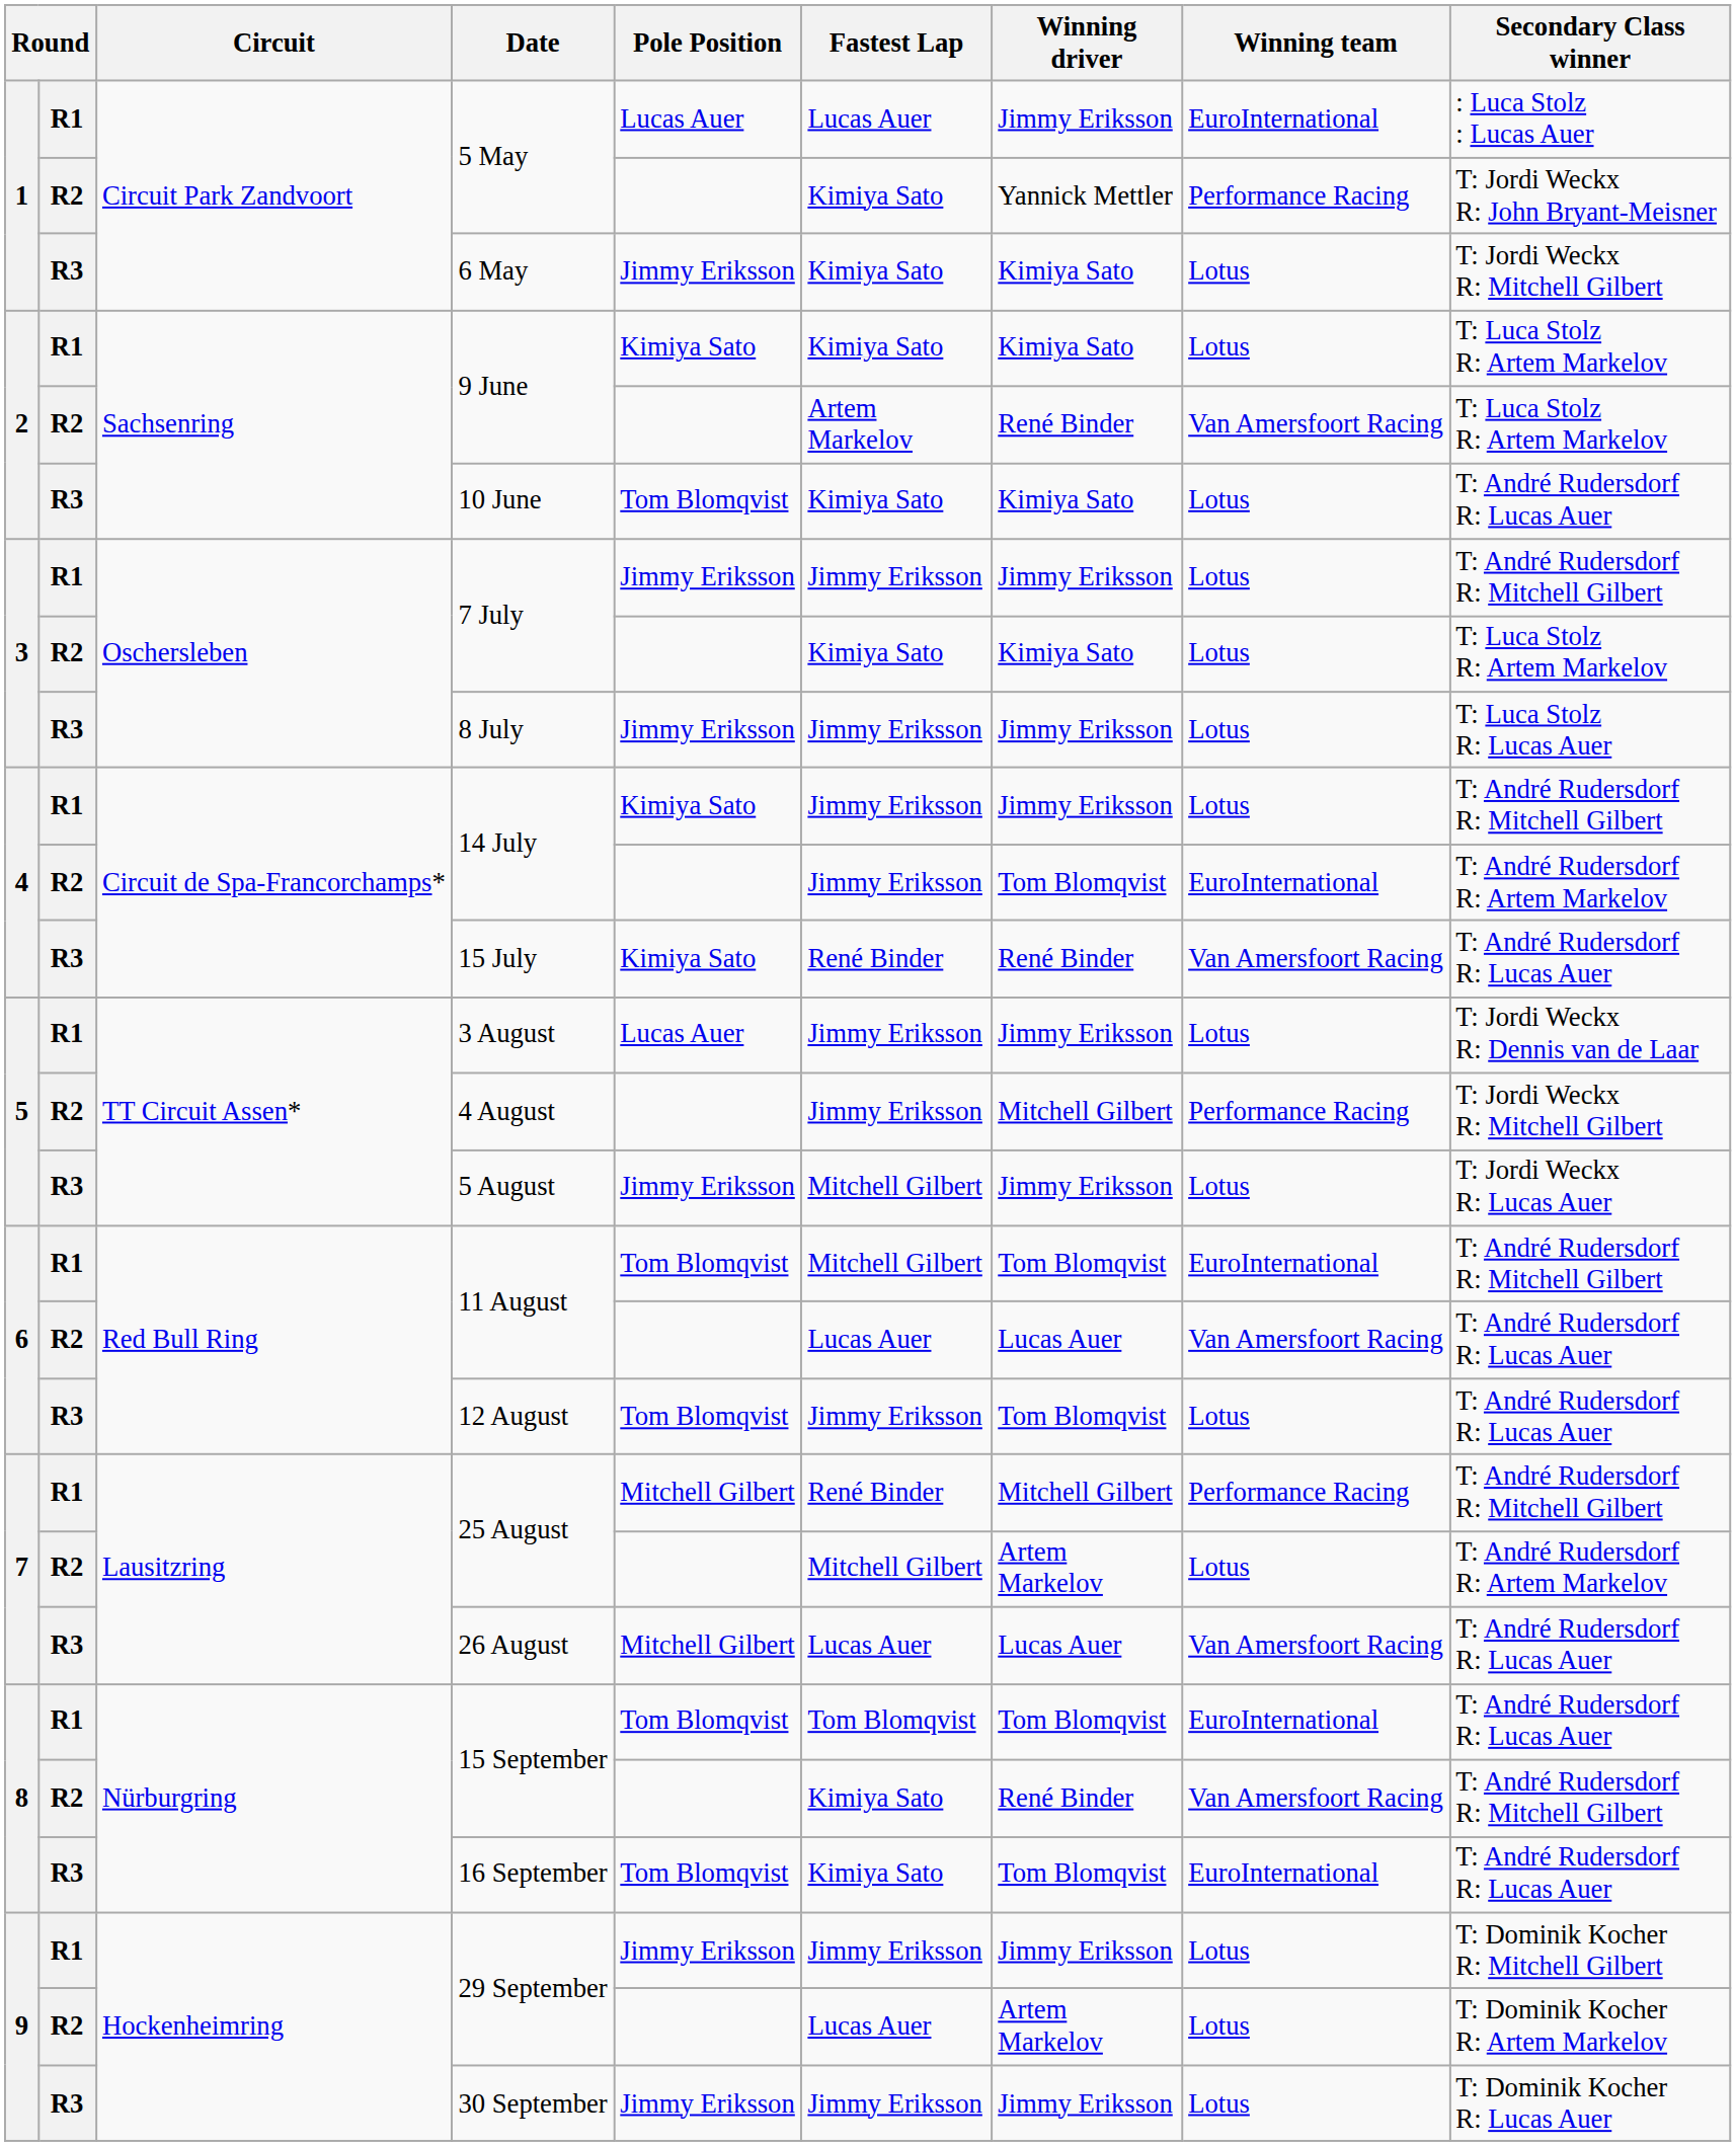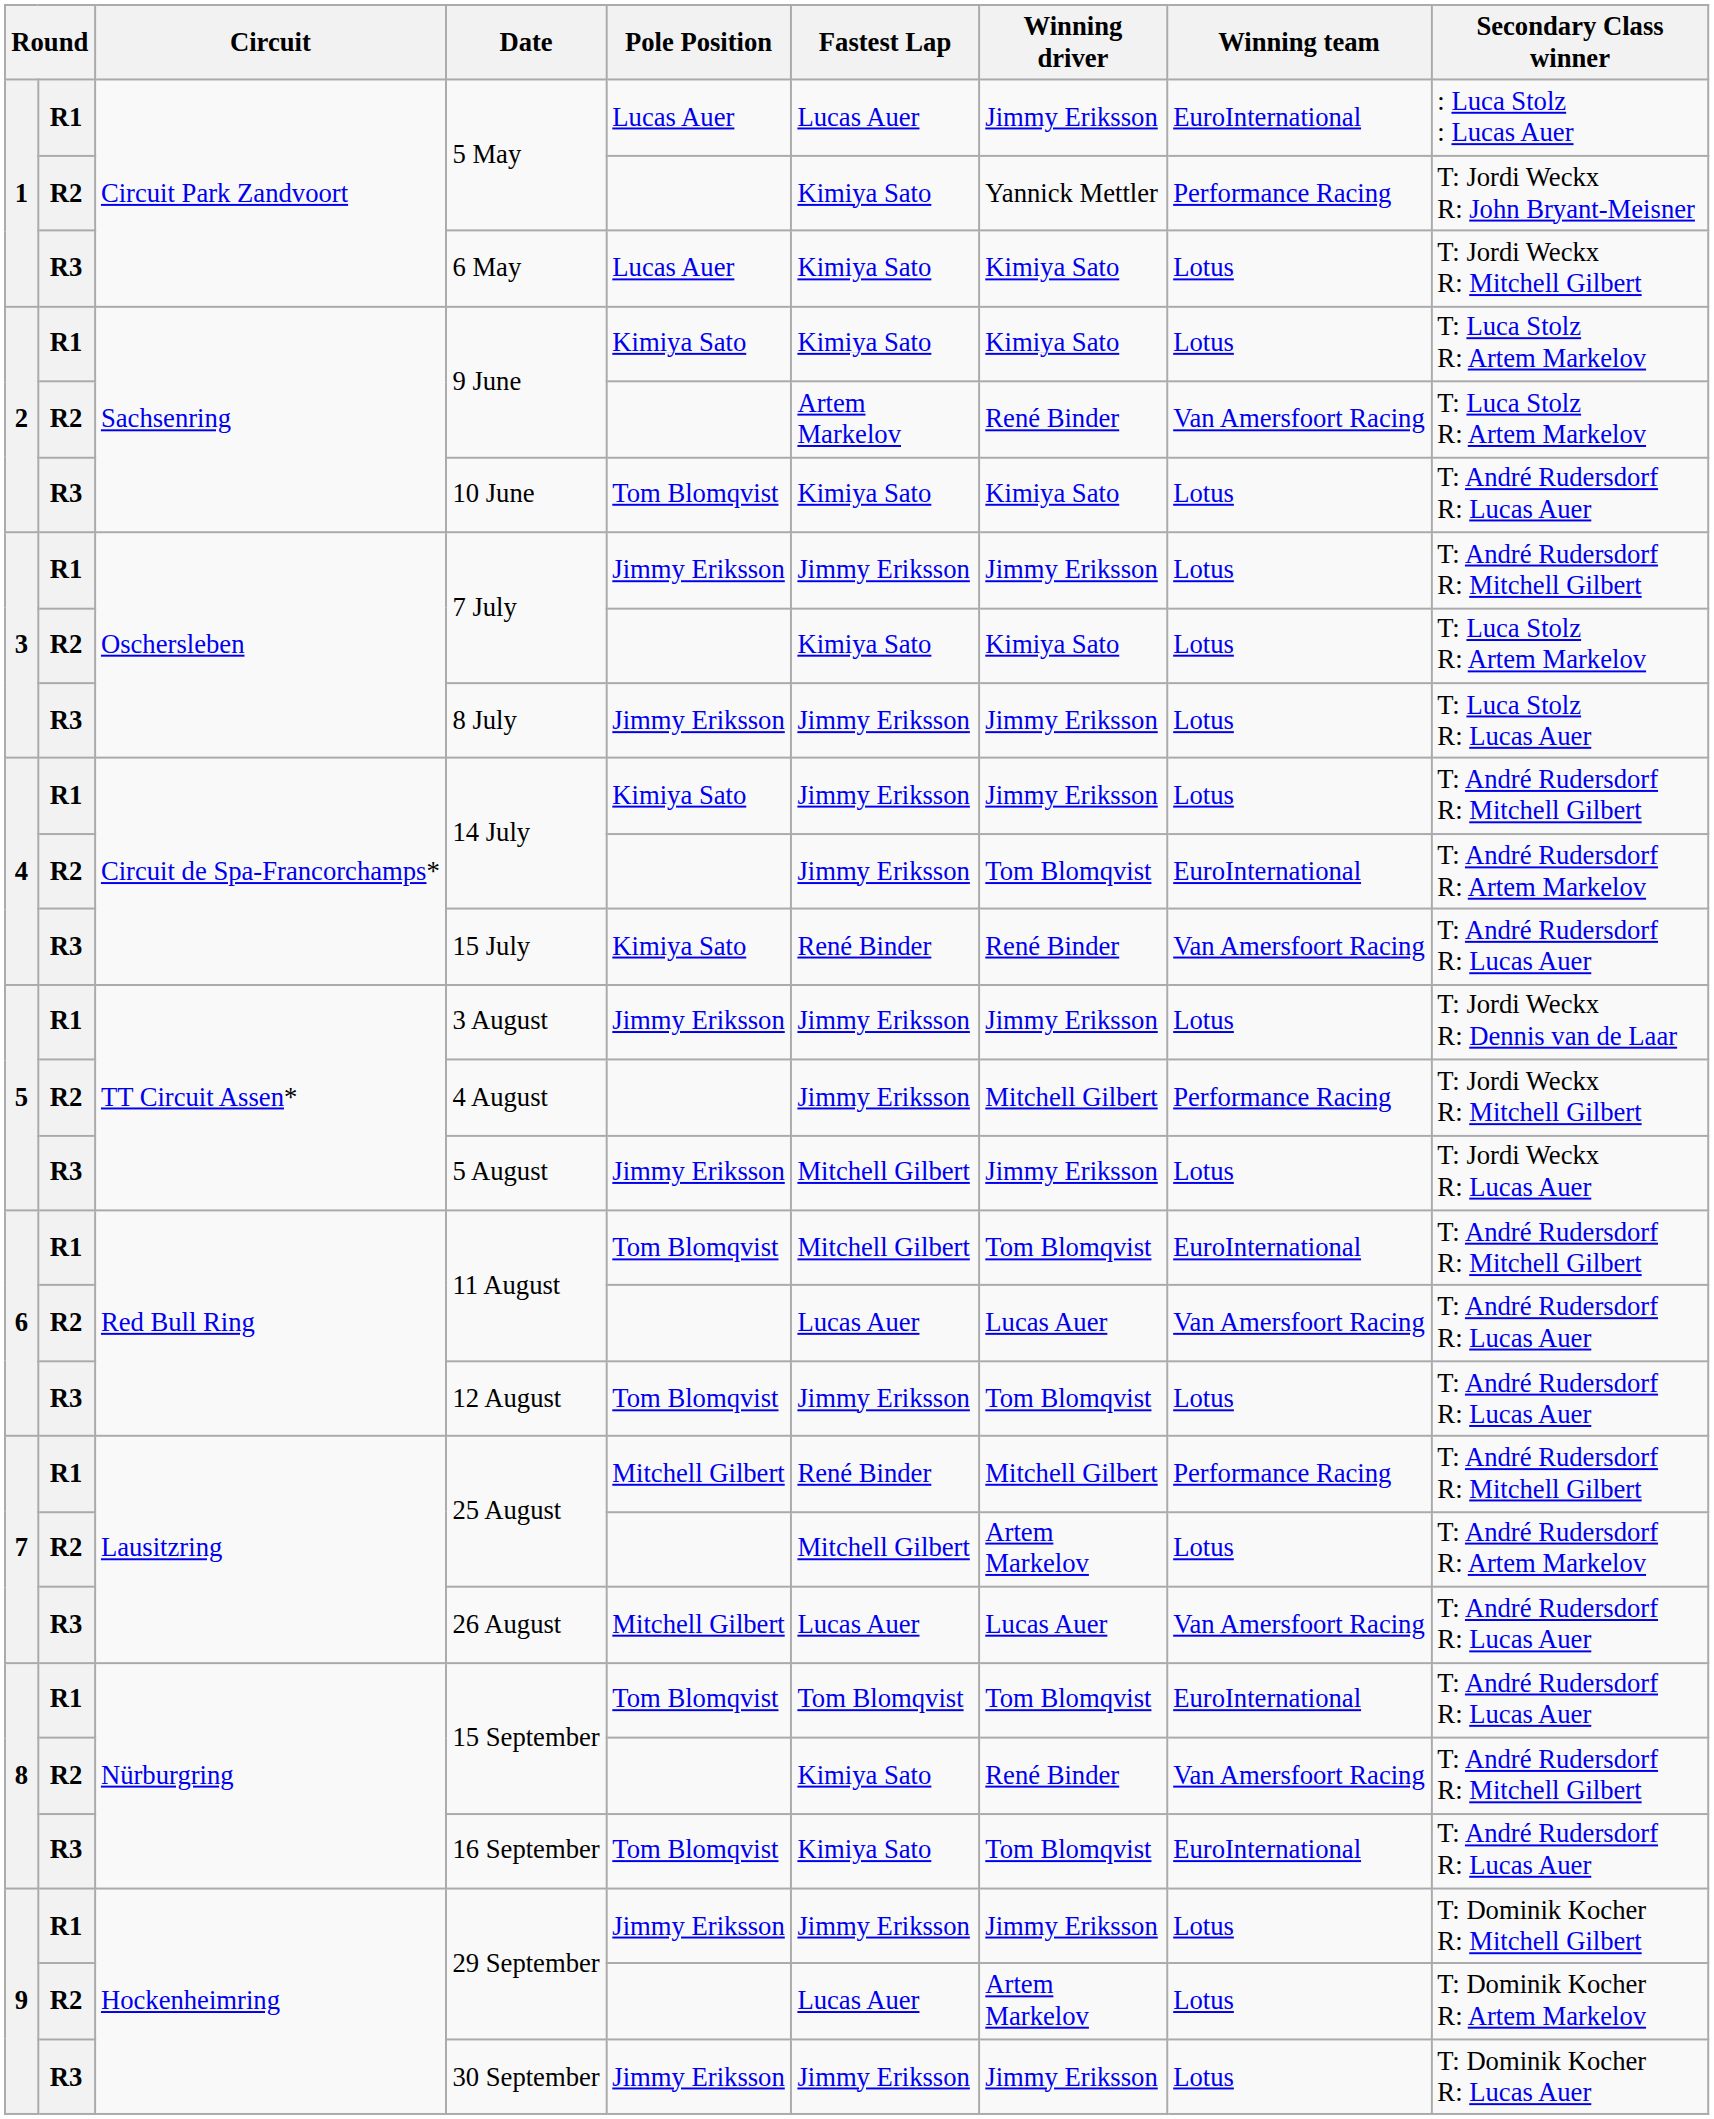 <table class="wikitable" style="font-size: 85%">
 <tr>
 <th colspan=2>Round</th>
 <th>Circuit</th>
 <th>Date</th>
 <th>Pole Position</th>
 <th>Fastest Lap</th>
 <th>Winning driver</th>
 <th>Winning team</th>
 <th>Secondary Class winner</th>
 </tr>
 <tr>
 <th rowspan=3>1</th>
 <th>R1</th>
 <td rowspan=3> <a href='#'>Circuit Park Zandvoort</a></td>
 <td rowspan=2>5 May</td>
 <td> <a href='#'>Lucas Auer</a></td>
 <td> <a href='#'>Lucas Auer</a></td>
 <td> <a href='#'>Jimmy Eriksson</a></td>
 <td> <a href='#'>EuroInternational</a></td>
 <td>:  <a href='#'>Luca Stolz</a><br>:  <a href='#'>Lucas Auer</a></td>
 </tr>
 <tr>
 <th>R2</th>
 <td></td>
 <td> <a href='#'>Kimiya Sato</a></td>
 <td> Yannick Mettler</td>
 <td> <a href='#'>Performance Racing</a></td>
 <td nowrap>T:  Jordi Weckx<br>R:  <a href='#'>John Bryant-Meisner</a></td>
 </tr>
 <tr>
 <th>R3</th>
 <td>6 May</td>
-<td> <a href='#'>Jimmy Eriksson</a></td>
+<td> <a href='#'>Lucas Auer</a></td>
 <td> <a href='#'>Kimiya Sato</a></td>
 <td> <a href='#'>Kimiya Sato</a></td>
 <td> <a href='#'>Lotus</a></td>
 <td>T:  Jordi Weckx<br>R:  <a href='#'>Mitchell Gilbert</a></td>
 </tr>
 <tr>
 <th rowspan=3>2</th>
 <th>R1</th>
 <td rowspan=3> <a href='#'>Sachsenring</a></td>
 <td rowspan=2>9 June</td>
 <td> <a href='#'>Kimiya Sato</a></td>
 <td> <a href='#'>Kimiya Sato</a></td>
 <td> <a href='#'>Kimiya Sato</a></td>
 <td> <a href='#'>Lotus</a></td>
 <td>T:  <a href='#'>Luca Stolz</a><br>R:  <a href='#'>Artem Markelov</a></td>
 </tr>
 <tr>
 <th>R2</th>
 <td></td>
 <td> <a href='#'>Artem Markelov</a></td>
 <td> <a href='#'>René Binder</a></td>
 <td nowrap> <a href='#'>Van Amersfoort Racing</a></td>
 <td>T:  <a href='#'>Luca Stolz</a><br>R:  <a href='#'>Artem Markelov</a></td>
 </tr>
 <tr>
 <th>R3</th>
 <td>10 June</td>
 <td> <a href='#'>Tom Blomqvist</a></td>
 <td> <a href='#'>Kimiya Sato</a></td>
 <td> <a href='#'>Kimiya Sato</a></td>
 <td> <a href='#'>Lotus</a></td>
 <td>T:  <a href='#'>André Rudersdorf</a><br>R:  <a href='#'>Lucas Auer</a></td>
 </tr>
 <tr>
 <th rowspan=3>3</th>
 <th>R1</th>
 <td rowspan=3> <a href='#'>Oschersleben</a></td>
 <td rowspan=2>7 July</td>
 <td> <a href='#'>Jimmy Eriksson</a></td>
 <td> <a href='#'>Jimmy Eriksson</a></td>
 <td> <a href='#'>Jimmy Eriksson</a></td>
 <td> <a href='#'>Lotus</a></td>
 <td>T:  <a href='#'>André Rudersdorf</a><br>R:  <a href='#'>Mitchell Gilbert</a></td>
 </tr>
 <tr>
 <th>R2</th>
 <td></td>
 <td> <a href='#'>Kimiya Sato</a></td>
 <td> <a href='#'>Kimiya Sato</a></td>
 <td> <a href='#'>Lotus</a></td>
 <td>T:  <a href='#'>Luca Stolz</a><br>R:  <a href='#'>Artem Markelov</a></td>
 </tr>
 <tr>
 <th>R3</th>
 <td>8 July</td>
 <td> <a href='#'>Jimmy Eriksson</a></td>
 <td> <a href='#'>Jimmy Eriksson</a></td>
 <td> <a href='#'>Jimmy Eriksson</a></td>
 <td> <a href='#'>Lotus</a></td>
 <td>T:  <a href='#'>Luca Stolz</a><br>R:  <a href='#'>Lucas Auer</a></td>
 </tr>
 <tr>
 <th rowspan=3>4</th>
 <th>R1</th>
 <td rowspan=3 nowrap> <a href='#'>Circuit de Spa-Francorchamps</a>*</td>
 <td rowspan=2>14 July</td>
 <td> <a href='#'>Kimiya Sato</a></td>
 <td> <a href='#'>Jimmy Eriksson</a></td>
 <td> <a href='#'>Jimmy Eriksson</a></td>
 <td> <a href='#'>Lotus</a></td>
 <td>T:  <a href='#'>André Rudersdorf</a><br>R:  <a href='#'>Mitchell Gilbert</a></td>
 </tr>
 <tr>
 <th>R2</th>
 <td></td>
 <td> <a href='#'>Jimmy Eriksson</a></td>
 <td> <a href='#'>Tom Blomqvist</a></td>
 <td> <a href='#'>EuroInternational</a></td>
 <td>T:  <a href='#'>André Rudersdorf</a><br>R:  <a href='#'>Artem Markelov</a></td>
 </tr>
 <tr>
 <th>R3</th>
 <td>15 July</td>
 <td> <a href='#'>Kimiya Sato</a></td>
 <td> <a href='#'>René Binder</a></td>
 <td> <a href='#'>René Binder</a></td>
 <td> <a href='#'>Van Amersfoort Racing</a></td>
 <td nowrap>T:  <a href='#'>André Rudersdorf</a><br>R:  <a href='#'>Lucas Auer</a></td>
 </tr>
 <tr>
 <th rowspan=3>5</th>
 <th>R1</th>
 <td rowspan=3> <a href='#'>TT Circuit Assen</a>*</td>
 <td>3 August</td>
-<td> <a href='#'>Lucas Auer</a></td>
+<td> <a href='#'>Jimmy Eriksson</a></td>
 <td> <a href='#'>Jimmy Eriksson</a></td>
 <td> <a href='#'>Jimmy Eriksson</a></td>
 <td> <a href='#'>Lotus</a></td>
 <td>T:  Jordi Weckx<br>R:  <a href='#'>Dennis van de Laar</a></td>
 </tr>
 <tr>
 <th>R2</th>
 <td>4 August</td>
 <td></td>
 <td> <a href='#'>Jimmy Eriksson</a></td>
 <td> <a href='#'>Mitchell Gilbert</a></td>
 <td> <a href='#'>Performance Racing</a></td>
 <td>T:  Jordi Weckx<br>R:  <a href='#'>Mitchell Gilbert</a></td>
 </tr>
 <tr>
 <th>R3</th>
 <td>5 August</td>
 <td> <a href='#'>Jimmy Eriksson</a></td>
 <td> <a href='#'>Mitchell Gilbert</a></td>
 <td> <a href='#'>Jimmy Eriksson</a></td>
 <td> <a href='#'>Lotus</a></td>
 <td>T:  Jordi Weckx<br>R:  <a href='#'>Lucas Auer</a></td>
 </tr>
 <tr>
 <th rowspan=3>6</th>
 <th>R1</th>
 <td rowspan=3> <a href='#'>Red Bull Ring</a></td>
 <td rowspan=2>11 August</td>
 <td> <a href='#'>Tom Blomqvist</a></td>
 <td> <a href='#'>Mitchell Gilbert</a></td>
 <td> <a href='#'>Tom Blomqvist</a></td>
 <td> <a href='#'>EuroInternational</a></td>
 <td>T:  <a href='#'>André Rudersdorf</a><br>R:  <a href='#'>Mitchell Gilbert</a></td>
 </tr>
 <tr>
 <th>R2</th>
 <td></td>
 <td> <a href='#'>Lucas Auer</a></td>
 <td> <a href='#'>Lucas Auer</a></td>
 <td> <a href='#'>Van Amersfoort Racing</a></td>
 <td>T:  <a href='#'>André Rudersdorf</a><br>R:  <a href='#'>Lucas Auer</a></td>
 </tr>
 <tr>
 <th>R3</th>
 <td>12 August</td>
 <td> <a href='#'>Tom Blomqvist</a></td>
 <td> <a href='#'>Jimmy Eriksson</a></td>
 <td> <a href='#'>Tom Blomqvist</a></td>
 <td> <a href='#'>Lotus</a></td>
 <td>T:  <a href='#'>André Rudersdorf</a><br>R:  <a href='#'>Lucas Auer</a></td>
 </tr>
 <tr>
 <th rowspan=3>7</th>
 <th>R1</th>
 <td rowspan=3> <a href='#'>Lausitzring</a></td>
 <td rowspan=2>25 August</td>
 <td> <a href='#'>Mitchell Gilbert</a></td>
 <td> <a href='#'>René Binder</a></td>
 <td> <a href='#'>Mitchell Gilbert</a></td>
 <td> <a href='#'>Performance Racing</a></td>
 <td>T:  <a href='#'>André Rudersdorf</a><br>R:  <a href='#'>Mitchell Gilbert</a></td>
 </tr>
 <tr>
 <th>R2</th>
 <td></td>
 <td> <a href='#'>Mitchell Gilbert</a></td>
 <td> <a href='#'>Artem Markelov</a></td>
 <td> <a href='#'>Lotus</a></td>
 <td>T:  <a href='#'>André Rudersdorf</a><br>R:  <a href='#'>Artem Markelov</a></td>
 </tr>
 <tr>
 <th>R3</th>
 <td>26 August</td>
 <td> <a href='#'>Mitchell Gilbert</a></td>
 <td> <a href='#'>Lucas Auer</a></td>
 <td> <a href='#'>Lucas Auer</a></td>
 <td> <a href='#'>Van Amersfoort Racing</a></td>
 <td>T:  <a href='#'>André Rudersdorf</a><br>R:  <a href='#'>Lucas Auer</a></td>
 </tr>
 <tr>
 <th rowspan=3>8</th>
 <th>R1</th>
 <td rowspan=3> <a href='#'>Nürburgring</a></td>
 <td rowspan=2>15 September</td>
 <td> <a href='#'>Tom Blomqvist</a></td>
 <td> <a href='#'>Tom Blomqvist</a></td>
 <td> <a href='#'>Tom Blomqvist</a></td>
 <td> <a href='#'>EuroInternational</a></td>
 <td>T:  <a href='#'>André Rudersdorf</a><br>R:  <a href='#'>Lucas Auer</a></td>
 </tr>
 <tr>
 <th>R2</th>
 <td></td>
 <td> <a href='#'>Kimiya Sato</a></td>
 <td> <a href='#'>René Binder</a></td>
 <td> <a href='#'>Van Amersfoort Racing</a></td>
 <td>T:  <a href='#'>André Rudersdorf</a><br>R:  <a href='#'>Mitchell Gilbert</a></td>
 </tr>
 <tr>
 <th>R3</th>
 <td>16 September</td>
 <td> <a href='#'>Tom Blomqvist</a></td>
 <td> <a href='#'>Kimiya Sato</a></td>
 <td> <a href='#'>Tom Blomqvist</a></td>
 <td> <a href='#'>EuroInternational</a></td>
 <td>T:  <a href='#'>André Rudersdorf</a><br>R:  <a href='#'>Lucas Auer</a></td>
 </tr>
 <tr>
 <th rowspan=3>9</th>
 <th>R1</th>
 <td rowspan=3> <a href='#'>Hockenheimring</a></td>
 <td rowspan=2 nowrap>29 September</td>
 <td> <a href='#'>Jimmy Eriksson</a></td>
 <td> <a href='#'>Jimmy Eriksson</a></td>
 <td> <a href='#'>Jimmy Eriksson</a></td>
 <td> <a href='#'>Lotus</a></td>
 <td>T:  Dominik Kocher<br>R:  <a href='#'>Mitchell Gilbert</a></td>
 </tr>
 <tr>
 <th>R2</th>
 <td></td>
 <td> <a href='#'>Lucas Auer</a></td>
 <td> <a href='#'>Artem Markelov</a></td>
 <td> <a href='#'>Lotus</a></td>
 <td>T:  Dominik Kocher<br>R:  <a href='#'>Artem Markelov</a></td>
 </tr>
 <tr>
 <th>R3</th>
 <td>30 September</td>
 <td nowrap> <a href='#'>Jimmy Eriksson</a></td>
 <td nowrap> <a href='#'>Jimmy Eriksson</a></td>
 <td nowrap> <a href='#'>Jimmy Eriksson</a></td>
 <td> <a href='#'>Lotus</a></td>
 <td>T:  Dominik Kocher<br>R:  <a href='#'>Lucas Auer</a></td>
 </tr>
 </table>
